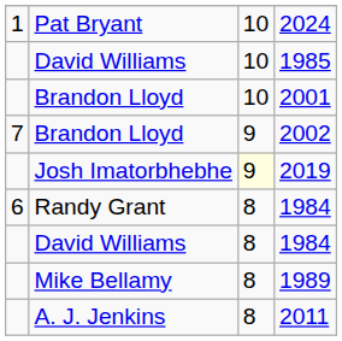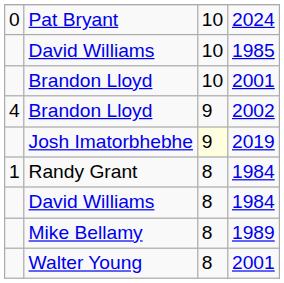 <table class="wikitable">
 <tr>
 </tr>
 <tr>
-<td>1</td>
+<td>0</td>
 <td><a href='#'>Pat Bryant</a></td>
 <td>10</td>
 <td><a href='#'>2024</a></td>
 </tr>
 <tr>
 <td></td>
 <td><a href='#'>David Williams</a></td>
 <td>10</td>
 <td><a href='#'>1985</a></td>
 </tr>
 <tr>
 <td></td>
 <td><a href='#'>Brandon Lloyd</a></td>
 <td>10</td>
 <td><a href='#'>2001</a></td>
 </tr>
 <tr>
-<td>7</td>
+<td>4</td>
 <td><a href='#'>Brandon Lloyd</a></td>
 <td>9</td>
 <td><a href='#'>2002</a></td>
 </tr>
 <tr>
 <td></td>
 <td><a href='#'>Josh Imatorbhebhe</a></td>
 <td style="background: lightyellow;">9</td>
 <td><a href='#'>2019</a></td>
 </tr>
 <tr>
-<td>6</td>
+<td>1</td>
 <td>Randy Grant</td>
 <td>8</td>
 <td><a href='#'>1984</a></td>
 </tr>
 <tr>
 <td></td>
 <td><a href='#'>David Williams</a></td>
 <td>8</td>
 <td><a href='#'>1984</a></td>
 </tr>
 <tr>
 <td></td>
 <td><a href='#'>Mike Bellamy</a></td>
 <td>8</td>
 <td><a href='#'>1989</a></td>
 </tr>
 <tr>
 <td></td>
-<td><a href='#'>A. J. Jenkins</a></td>
+<td><a href='#'>Walter Young</a></td>
 <td>8</td>
-<td><a href='#'>2011</a></td>
+<td><a href='#'>2001</a></td>
 </tr>
 </table>
